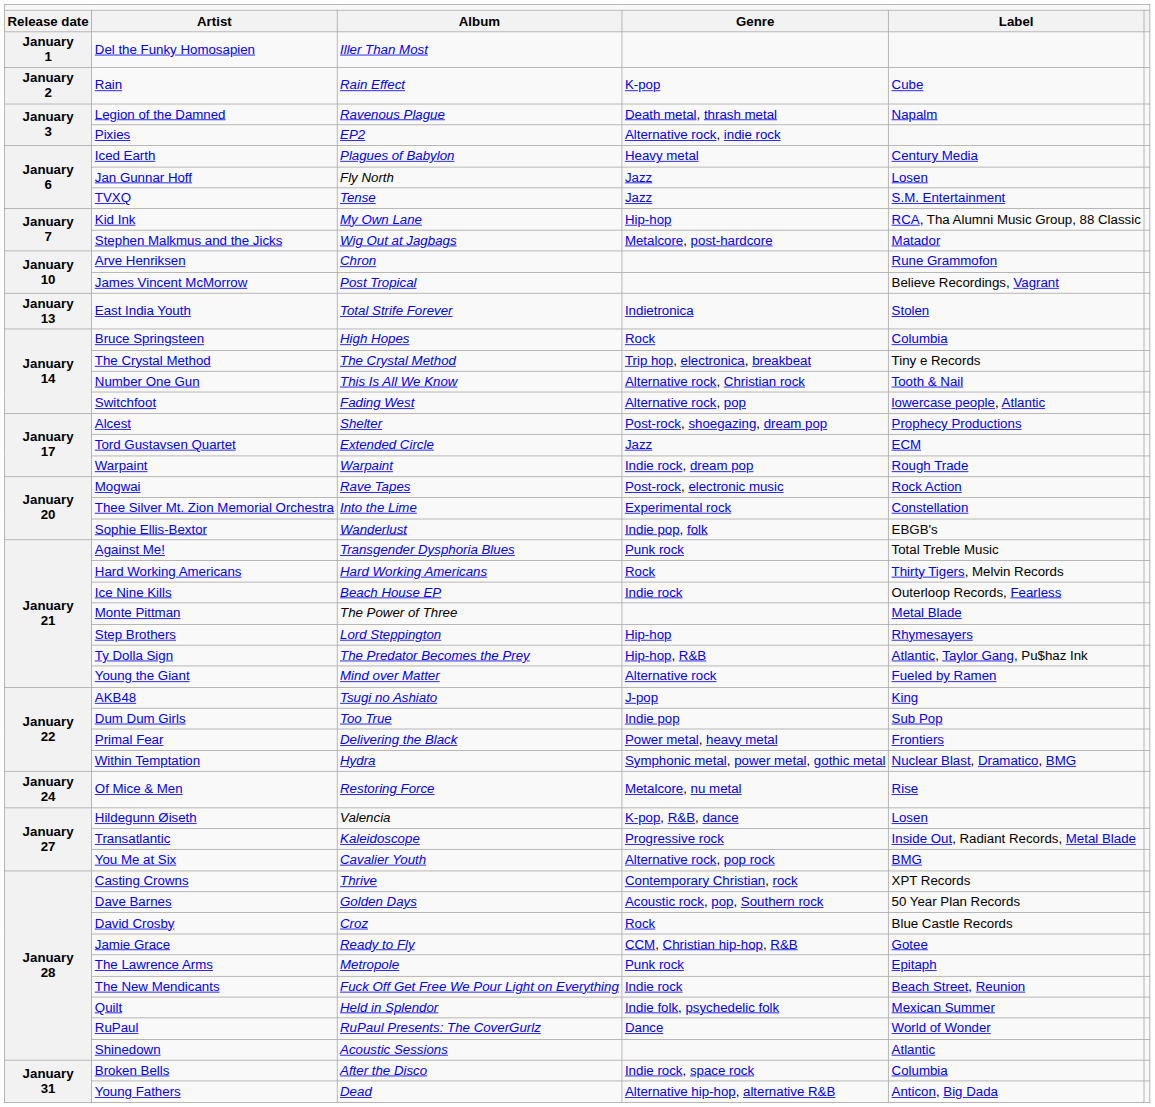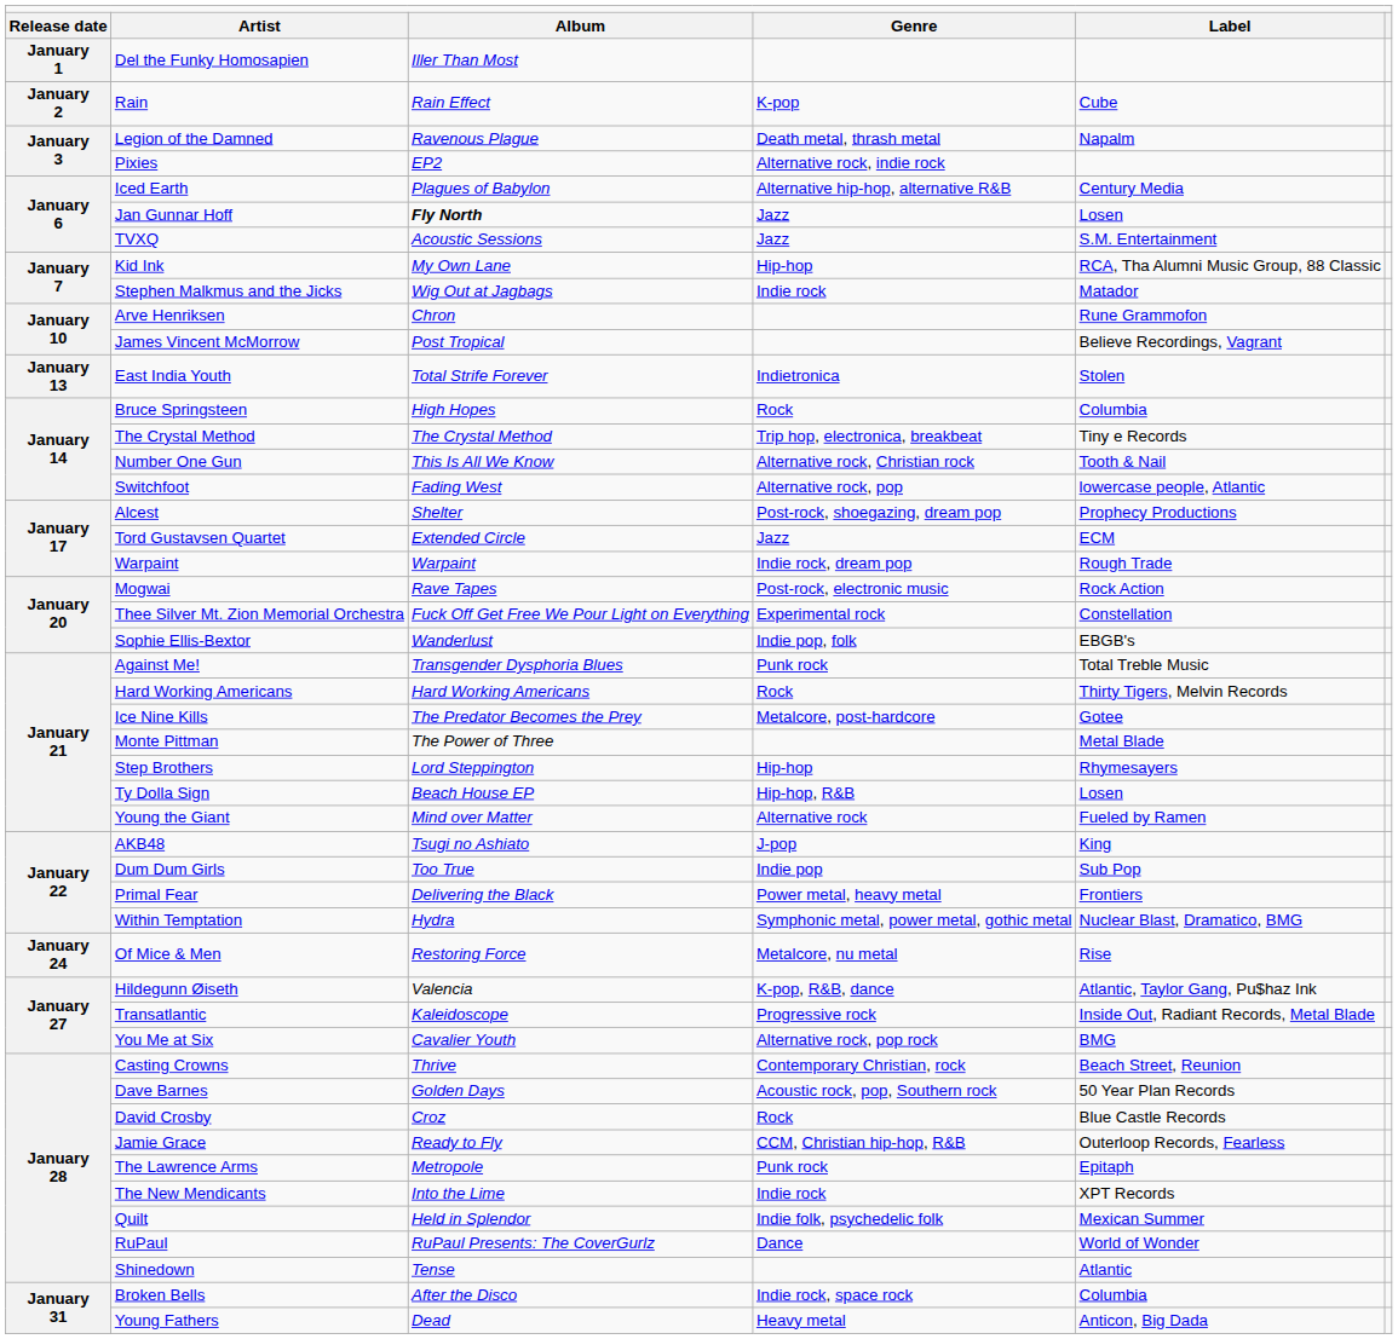 <table class="wikitable plainrowheaders">
 <tr>
 <td colspan="6" style="text-align:center;"></td>
 </tr>
 <tr>
 <th scope="col">Release date</th>
 <th scope="col">Artist</th>
 <th scope="col">Album</th>
 <th scope="col">Genre</th>
 <th scope="col">Label</th>
 <th scope="col"></th>
 </tr>
 <tr>
 <th scope="row" style="text-align:center;">January<br>1</th>
 <td><a href='#'>Del the Funky Homosapien</a></td>
 <td><em><a href='#'>Iller Than Most</a></em></td>
 <td></td>
 <td></td>
 <td></td>
 </tr>
 <tr>
 <th scope="row" style="text-align:center;">January<br>2</th>
 <td><a href='#'>Rain</a></td>
 <td><em><a href='#'>Rain Effect</a></em></td>
 <td><a href='#'>K-pop</a></td>
 <td><a href='#'>Cube</a></td>
 <td></td>
 </tr>
 <tr>
 <th scope="row" rowspan="2" style="text-align:center;">January<br>3</th>
 <td><a href='#'>Legion of the Damned</a></td>
 <td><em><a href='#'>Ravenous Plague</a></em></td>
 <td><a href='#'>Death metal</a>, <a href='#'>thrash metal</a></td>
 <td><a href='#'>Napalm</a></td>
 <td></td>
 </tr>
 <tr>
 <td><a href='#'>Pixies</a></td>
 <td><em><a href='#'>EP2</a></em></td>
 <td><a href='#'>Alternative rock</a>, <a href='#'>indie rock</a></td>
 <td></td>
 <td></td>
 </tr>
 <tr>
 <th scope="row" rowspan="3" style="text-align:center;">January <br>6</th>
 <td><a href='#'>Iced Earth</a></td>
 <td><em><a href='#'>Plagues of Babylon</a></em></td>
-<td><a href='#'>Heavy metal</a></td>
+<td><a href='#'>Alternative hip-hop</a>, <a href='#'>alternative R&B</a></td>
 <td><a href='#'>Century Media</a></td>
 <td></td>
 </tr>
 <tr>
 <td><a href='#'>Jan Gunnar Hoff</a></td>
-<td><em>Fly North</em></td>
+<td><strong><em>Fly North</em></strong></td>
 <td><a href='#'>Jazz</a></td>
 <td><a href='#'>Losen</a></td>
 <td></td>
 </tr>
 <tr>
 <td><a href='#'>TVXQ</a></td>
-<td><em><a href='#'>Tense</a></em></td>
+<td><em><a href='#'>Acoustic Sessions</a></em></td>
 <td><a href='#'>Jazz</a></td>
 <td><a href='#'>S.M. Entertainment</a></td>
 <td></td>
 </tr>
 <tr>
 <th scope="row" rowspan="2" style="text-align:center;">January <br>7</th>
 <td><a href='#'>Kid Ink</a></td>
 <td><em><a href='#'>My Own Lane</a></em></td>
 <td><a href='#'>Hip-hop</a></td>
 <td><a href='#'>RCA</a>, Tha Alumni Music Group, 88 Classic</td>
 <td></td>
 </tr>
 <tr>
 <td><a href='#'>Stephen Malkmus and the Jicks</a></td>
 <td><em><a href='#'>Wig Out at Jagbags</a></em></td>
-<td><a href='#'>Metalcore</a>, <a href='#'>post-hardcore</a></td>
+<td><a href='#'>Indie rock</a></td>
 <td><a href='#'>Matador</a></td>
 <td></td>
 </tr>
 <tr>
 <th scope="row" rowspan="2" style="text-align:center;">January <br>10</th>
 <td><a href='#'>Arve Henriksen</a></td>
 <td><em><a href='#'>Chron</a></em></td>
 <td></td>
 <td><a href='#'>Rune Grammofon</a></td>
 <td></td>
 </tr>
 <tr>
 <td><a href='#'>James Vincent McMorrow</a></td>
 <td><em><a href='#'>Post Tropical</a></em></td>
 <td></td>
 <td>Believe Recordings, <a href='#'>Vagrant</a></td>
 <td></td>
 </tr>
 <tr>
 <th scope="row" style="text-align:center;">January <br>13</th>
 <td><a href='#'>East India Youth</a></td>
 <td><em><a href='#'>Total Strife Forever</a></em></td>
 <td><a href='#'>Indietronica</a></td>
 <td><a href='#'>Stolen</a></td>
 <td></td>
 </tr>
 <tr>
 <th scope="row" rowspan="4" style="text-align:center;">January<br>14</th>
 <td><a href='#'>Bruce Springsteen</a></td>
 <td><em><a href='#'>High Hopes</a></em></td>
 <td><a href='#'>Rock</a></td>
 <td><a href='#'>Columbia</a></td>
 <td></td>
 </tr>
 <tr>
 <td><a href='#'>The Crystal Method</a></td>
 <td><em><a href='#'>The Crystal Method</a></em></td>
 <td><a href='#'>Trip hop</a>, <a href='#'>electronica</a>, <a href='#'>breakbeat</a></td>
 <td>Tiny e Records</td>
 <td></td>
 </tr>
 <tr>
 <td><a href='#'>Number One Gun</a></td>
 <td><em><a href='#'>This Is All We Know</a></em></td>
 <td><a href='#'>Alternative rock</a>, <a href='#'>Christian rock</a></td>
 <td><a href='#'>Tooth & Nail</a></td>
 <td></td>
 </tr>
 <tr>
 <td><a href='#'>Switchfoot</a></td>
 <td><em><a href='#'>Fading West</a></em></td>
 <td><a href='#'>Alternative rock</a>, <a href='#'>pop</a></td>
 <td><a href='#'>lowercase people</a>, <a href='#'>Atlantic</a></td>
 <td></td>
 </tr>
 <tr>
 <th scope="row" rowspan="3" style="text-align:center;">January<br>17</th>
 <td><a href='#'>Alcest</a></td>
 <td><em><a href='#'>Shelter</a></em></td>
 <td><a href='#'>Post-rock</a>, <a href='#'>shoegazing</a>, <a href='#'>dream pop</a></td>
 <td><a href='#'>Prophecy Productions</a></td>
 <td></td>
 </tr>
 <tr>
 <td><a href='#'>Tord Gustavsen Quartet</a></td>
 <td><em><a href='#'>Extended Circle</a></em></td>
 <td><a href='#'>Jazz</a></td>
 <td><a href='#'>ECM</a></td>
 <td></td>
 </tr>
 <tr>
 <td><a href='#'>Warpaint</a></td>
 <td><em><a href='#'>Warpaint</a></em></td>
 <td><a href='#'>Indie rock</a>, <a href='#'>dream pop</a></td>
 <td><a href='#'>Rough Trade</a></td>
 <td></td>
 </tr>
 <tr>
 <th scope="row" rowspan="3" style="text-align:center;">January<br>20</th>
 <td><a href='#'>Mogwai</a></td>
 <td><em><a href='#'>Rave Tapes</a></em></td>
 <td><a href='#'>Post-rock</a>, <a href='#'>electronic music</a></td>
 <td><a href='#'>Rock Action</a></td>
 <td></td>
 </tr>
 <tr>
 <td><a href='#'>Thee Silver Mt. Zion Memorial Orchestra</a></td>
-<td><em><a href='#'>Into the Lime</a></em></td>
+<td><em><a href='#'>Fuck Off Get Free We Pour Light on Everything</a></em></td>
 <td><a href='#'>Experimental rock</a></td>
 <td><a href='#'>Constellation</a></td>
 <td></td>
 </tr>
 <tr>
 <td><a href='#'>Sophie Ellis-Bextor</a></td>
 <td><em><a href='#'>Wanderlust</a></em></td>
 <td><a href='#'>Indie pop</a>, <a href='#'>folk</a></td>
 <td>EBGB's</td>
 <td></td>
 </tr>
 <tr>
 <th scope="row" rowspan="7" style="text-align:center;">January<br>21</th>
 <td><a href='#'>Against Me!</a></td>
 <td><em><a href='#'>Transgender Dysphoria Blues</a></em></td>
 <td><a href='#'>Punk rock</a></td>
 <td>Total Treble Music</td>
 <td></td>
 </tr>
 <tr>
 <td><a href='#'>Hard Working Americans</a></td>
 <td><em><a href='#'>Hard Working Americans</a></em></td>
 <td><a href='#'>Rock</a></td>
 <td><a href='#'>Thirty Tigers</a>, Melvin Records</td>
 <td></td>
 </tr>
 <tr>
 <td><a href='#'>Ice Nine Kills</a></td>
-<td><em><a href='#'>Beach House EP</a></em></td>
-<td><a href='#'>Indie rock</a></td>
-<td>Outerloop Records, <a href='#'>Fearless</a></td>
+<td><em><a href='#'>The Predator Becomes the Prey</a></em></td>
+<td><a href='#'>Metalcore</a>, <a href='#'>post-hardcore</a></td>
+<td><a href='#'>Gotee</a></td>
 <td></td>
 </tr>
 <tr>
 <td><a href='#'>Monte Pittman</a></td>
 <td><em>The Power of Three</em></td>
 <td></td>
 <td><a href='#'>Metal Blade</a></td>
 <td></td>
 </tr>
 <tr>
 <td><a href='#'>Step Brothers</a></td>
 <td><em><a href='#'>Lord Steppington</a></em></td>
 <td><a href='#'>Hip-hop</a></td>
 <td><a href='#'>Rhymesayers</a></td>
 <td></td>
 </tr>
 <tr>
 <td><a href='#'>Ty Dolla Sign</a></td>
-<td><em><a href='#'>The Predator Becomes the Prey</a></em></td>
+<td><em><a href='#'>Beach House EP</a></em></td>
 <td><a href='#'>Hip-hop</a>, <a href='#'>R&B</a></td>
-<td><a href='#'>Atlantic</a>, <a href='#'>Taylor Gang</a>, Pu$haz Ink</td>
+<td><a href='#'>Losen</a></td>
 <td></td>
 </tr>
 <tr>
 <td><a href='#'>Young the Giant</a></td>
 <td><em><a href='#'>Mind over Matter</a></em></td>
 <td><a href='#'>Alternative rock</a></td>
 <td><a href='#'>Fueled by Ramen</a></td>
 <td></td>
 </tr>
 <tr>
 <th scope="row" rowspan="4" style="text-align:center;">January<br>22</th>
 <td><a href='#'>AKB48</a></td>
 <td><em><a href='#'>Tsugi no Ashiato</a></em></td>
 <td><a href='#'>J-pop</a></td>
 <td><a href='#'>King</a></td>
 <td></td>
 </tr>
 <tr>
 <td><a href='#'>Dum Dum Girls</a></td>
 <td><em><a href='#'>Too True</a></em></td>
 <td><a href='#'>Indie pop</a></td>
 <td><a href='#'>Sub Pop</a></td>
 <td></td>
 </tr>
 <tr>
 <td><a href='#'>Primal Fear</a></td>
 <td><em><a href='#'>Delivering the Black</a></em></td>
 <td><a href='#'>Power metal</a>, <a href='#'>heavy metal</a></td>
 <td><a href='#'>Frontiers</a></td>
 <td></td>
 </tr>
 <tr>
 <td><a href='#'>Within Temptation</a></td>
 <td><em><a href='#'>Hydra</a></em></td>
 <td><a href='#'>Symphonic metal</a>, <a href='#'>power metal</a>, <a href='#'>gothic metal</a></td>
 <td><a href='#'>Nuclear Blast</a>, <a href='#'>Dramatico</a>, <a href='#'>BMG</a></td>
 <td></td>
 </tr>
 <tr>
 <th scope="row" style="text-align:center;">January<br>24</th>
 <td><a href='#'>Of Mice & Men</a></td>
 <td><em><a href='#'>Restoring Force</a></em></td>
 <td><a href='#'>Metalcore</a>, <a href='#'>nu metal</a></td>
 <td><a href='#'>Rise</a></td>
 <td></td>
 </tr>
 <tr>
 <th scope="row" rowspan="3" style="text-align:center;">January<br>27</th>
 <td><a href='#'>Hildegunn Øiseth</a></td>
 <td><em>Valencia</em></td>
 <td><a href='#'>K-pop</a>, <a href='#'>R&B</a>, <a href='#'>dance</a></td>
-<td><a href='#'>Losen</a></td>
+<td><a href='#'>Atlantic</a>, <a href='#'>Taylor Gang</a>, Pu$haz Ink</td>
 <td></td>
 </tr>
 <tr>
 <td><a href='#'>Transatlantic</a></td>
 <td><em><a href='#'>Kaleidoscope</a></em></td>
 <td><a href='#'>Progressive rock</a></td>
 <td><a href='#'>Inside Out</a>, Radiant Records, <a href='#'>Metal Blade</a></td>
 <td></td>
 </tr>
 <tr>
 <td><a href='#'>You Me at Six</a></td>
 <td><em><a href='#'>Cavalier Youth</a></em></td>
 <td><a href='#'>Alternative rock</a>, <a href='#'>pop rock</a></td>
 <td><a href='#'>BMG</a></td>
 <td></td>
 </tr>
 <tr>
 <th scope="row" rowspan="9" style="text-align:center;">January<br>28</th>
 <td><a href='#'>Casting Crowns</a></td>
 <td><em><a href='#'>Thrive</a></em></td>
 <td><a href='#'>Contemporary Christian</a>, <a href='#'>rock</a></td>
-<td>XPT Records</td>
+<td><a href='#'>Beach Street</a>, <a href='#'>Reunion</a></td>
 <td></td>
 </tr>
 <tr>
 <td><a href='#'>Dave Barnes</a></td>
 <td><em><a href='#'>Golden Days</a></em></td>
 <td><a href='#'>Acoustic rock</a>, <a href='#'>pop</a>, <a href='#'>Southern rock</a></td>
 <td>50 Year Plan Records</td>
 <td></td>
 </tr>
 <tr>
 <td><a href='#'>David Crosby</a></td>
 <td><em><a href='#'>Croz</a></em></td>
 <td><a href='#'>Rock</a></td>
 <td>Blue Castle Records</td>
 <td></td>
 </tr>
 <tr>
 <td><a href='#'>Jamie Grace</a></td>
 <td><em><a href='#'>Ready to Fly</a></em></td>
 <td><a href='#'>CCM</a>, <a href='#'>Christian hip-hop</a>, <a href='#'>R&B</a></td>
-<td><a href='#'>Gotee</a></td>
+<td>Outerloop Records, <a href='#'>Fearless</a></td>
 <td></td>
 </tr>
 <tr>
 <td><a href='#'>The Lawrence Arms</a></td>
 <td><em><a href='#'>Metropole</a></em></td>
 <td><a href='#'>Punk rock</a></td>
 <td><a href='#'>Epitaph</a></td>
 <td></td>
 </tr>
 <tr>
 <td><a href='#'>The New Mendicants</a></td>
-<td><em><a href='#'>Fuck Off Get Free We Pour Light on Everything</a></em></td>
+<td><em><a href='#'>Into the Lime</a></em></td>
 <td><a href='#'>Indie rock</a></td>
-<td><a href='#'>Beach Street</a>, <a href='#'>Reunion</a></td>
+<td>XPT Records</td>
 <td></td>
 </tr>
 <tr>
 <td><a href='#'>Quilt</a></td>
 <td><em><a href='#'>Held in Splendor</a></em></td>
 <td><a href='#'>Indie folk</a>, <a href='#'>psychedelic folk</a></td>
 <td><a href='#'>Mexican Summer</a></td>
 <td></td>
 </tr>
 <tr>
 <td><a href='#'>RuPaul</a></td>
 <td><em><a href='#'>RuPaul Presents: The CoverGurlz</a></em></td>
 <td><a href='#'>Dance</a></td>
 <td><a href='#'>World of Wonder</a></td>
 <td></td>
 </tr>
 <tr>
 <td><a href='#'>Shinedown</a></td>
-<td><em><a href='#'>Acoustic Sessions</a></em></td>
+<td><em><a href='#'>Tense</a></em></td>
 <td></td>
 <td><a href='#'>Atlantic</a></td>
 <td></td>
 </tr>
 <tr>
 <th scope="row" rowspan="2" style="text-align:center;">January<br>31</th>
 <td><a href='#'>Broken Bells</a></td>
 <td><em><a href='#'>After the Disco</a></em></td>
 <td><a href='#'>Indie rock</a>, <a href='#'>space rock</a></td>
 <td><a href='#'>Columbia</a></td>
 <td></td>
 </tr>
 <tr>
 <td><a href='#'>Young Fathers</a></td>
 <td><em><a href='#'>Dead</a></em></td>
-<td><a href='#'>Alternative hip-hop</a>, <a href='#'>alternative R&B</a></td>
+<td><a href='#'>Heavy metal</a></td>
 <td><a href='#'>Anticon</a>, <a href='#'>Big Dada</a></td>
 <td></td>
 </tr>
 </table>
